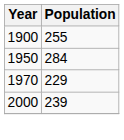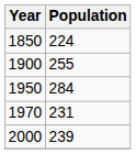 <table class="wikitable">
 <tr>
 <th>Year</th>
 <th>Population</th>
+</tr>
+<tr>
+<td>1850</td>
+<td>224</td>
 </tr>
 <tr>
 <td>1900</td>
 <td>255</td>
 </tr>
 <tr>
 <td>1950</td>
 <td>284</td>
 </tr>
 <tr>
 <td>1970</td>
-<td>229</td>
+<td>231</td>
 </tr>
 <tr>
 <td>2000</td>
 <td>239</td>
 </tr>
 <tr>
 </tr>
 </table>
